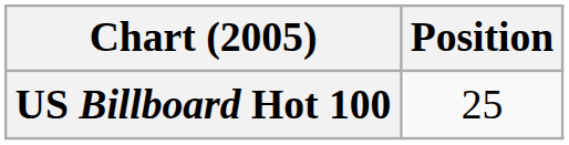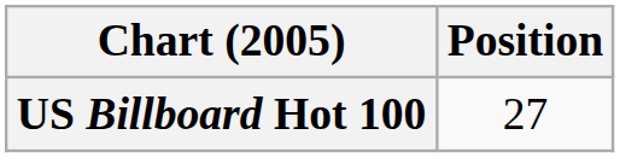 <table class="wikitable sortable plainrowheaders" style="text-align:center">
 <tr>
 <th scope="col">Chart (2005)</th>
 <th scope="col">Position</th>
 </tr>
 <tr>
 <th scope="row">US <em>Billboard</em> Hot 100</th>
-<td>25</td>
+<td>27</td>
 </tr>
 </table>
